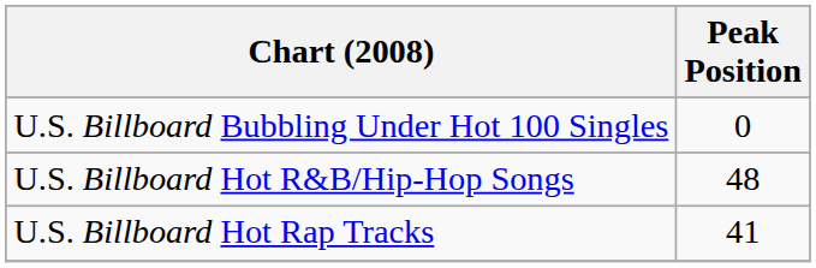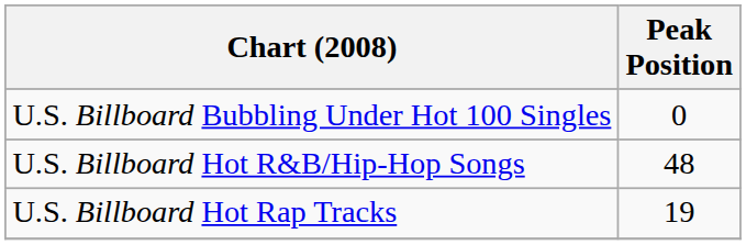 <table class="wikitable">
 <tr>
 <th align="left">Chart (2008)</th>
 <th align="left">Peak<br>Position</th>
 </tr>
 <tr>
 <td align="left">U.S. <em>Billboard</em> <a href='#'>Bubbling Under Hot 100 Singles</a></td>
 <td align="center">0</td>
 </tr>
 <tr>
 <td align="left">U.S. <em>Billboard</em> <a href='#'>Hot R&B/Hip-Hop Songs</a></td>
 <td align="center">48</td>
 </tr>
 <tr>
 <td align="left">U.S. <em>Billboard</em> <a href='#'>Hot Rap Tracks</a></td>
-<td align="center">41</td>
+<td align="center">19</td>
 </tr>
 <tr>
 </tr>
 </table>
